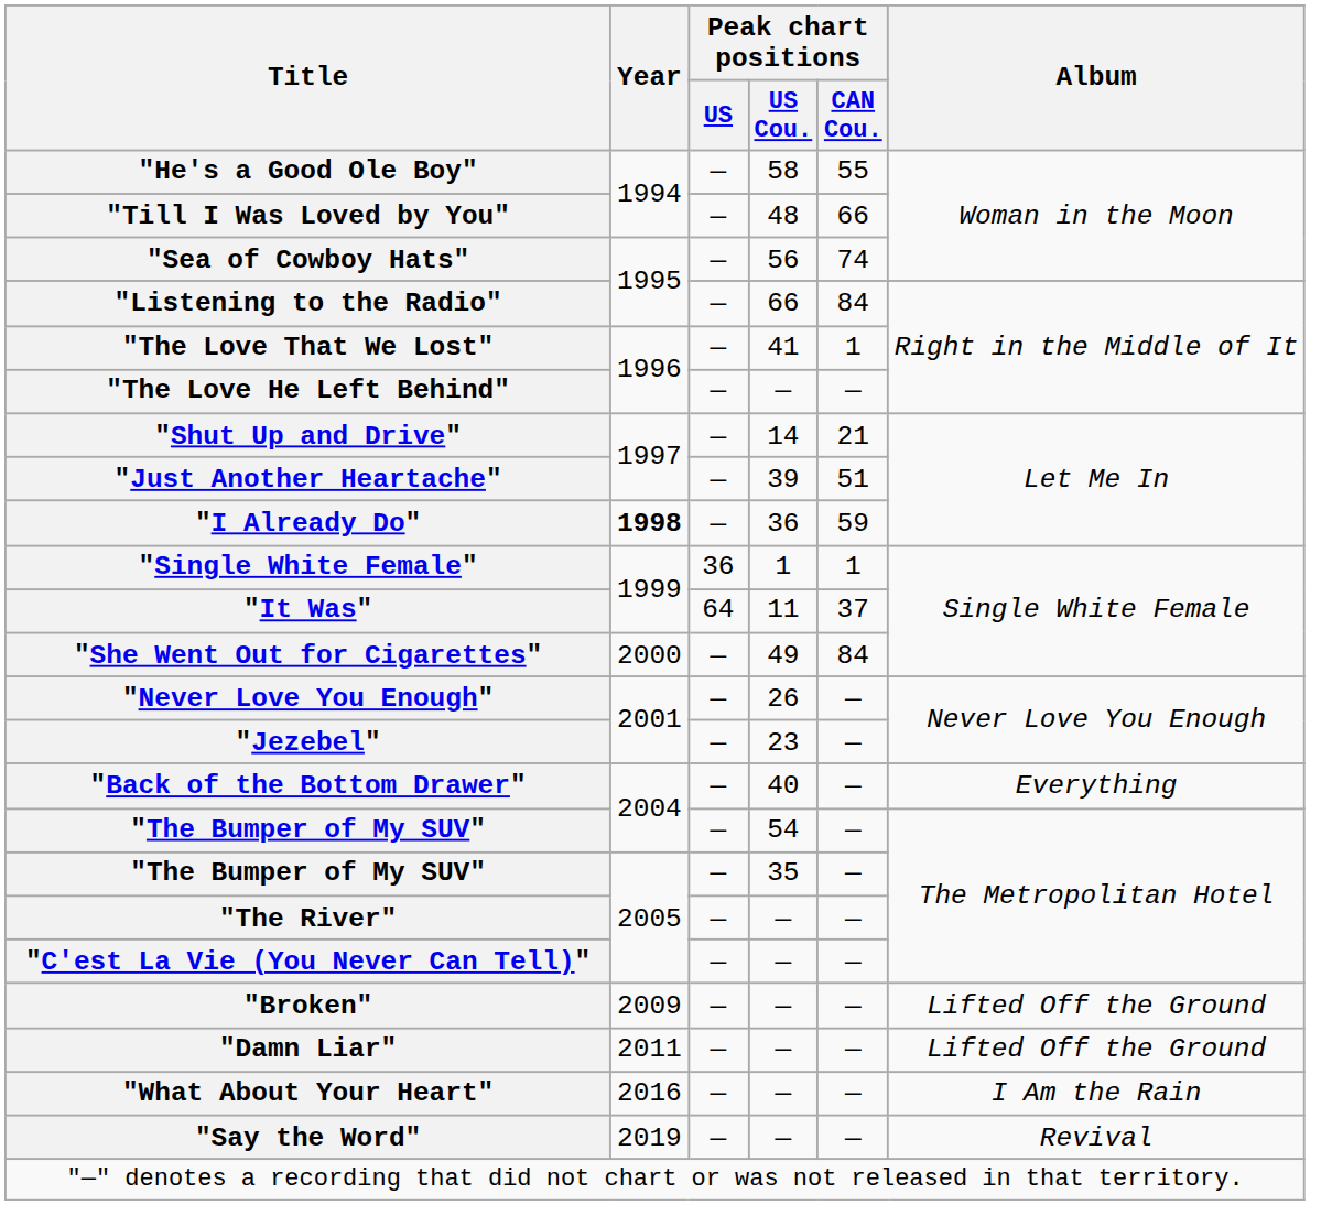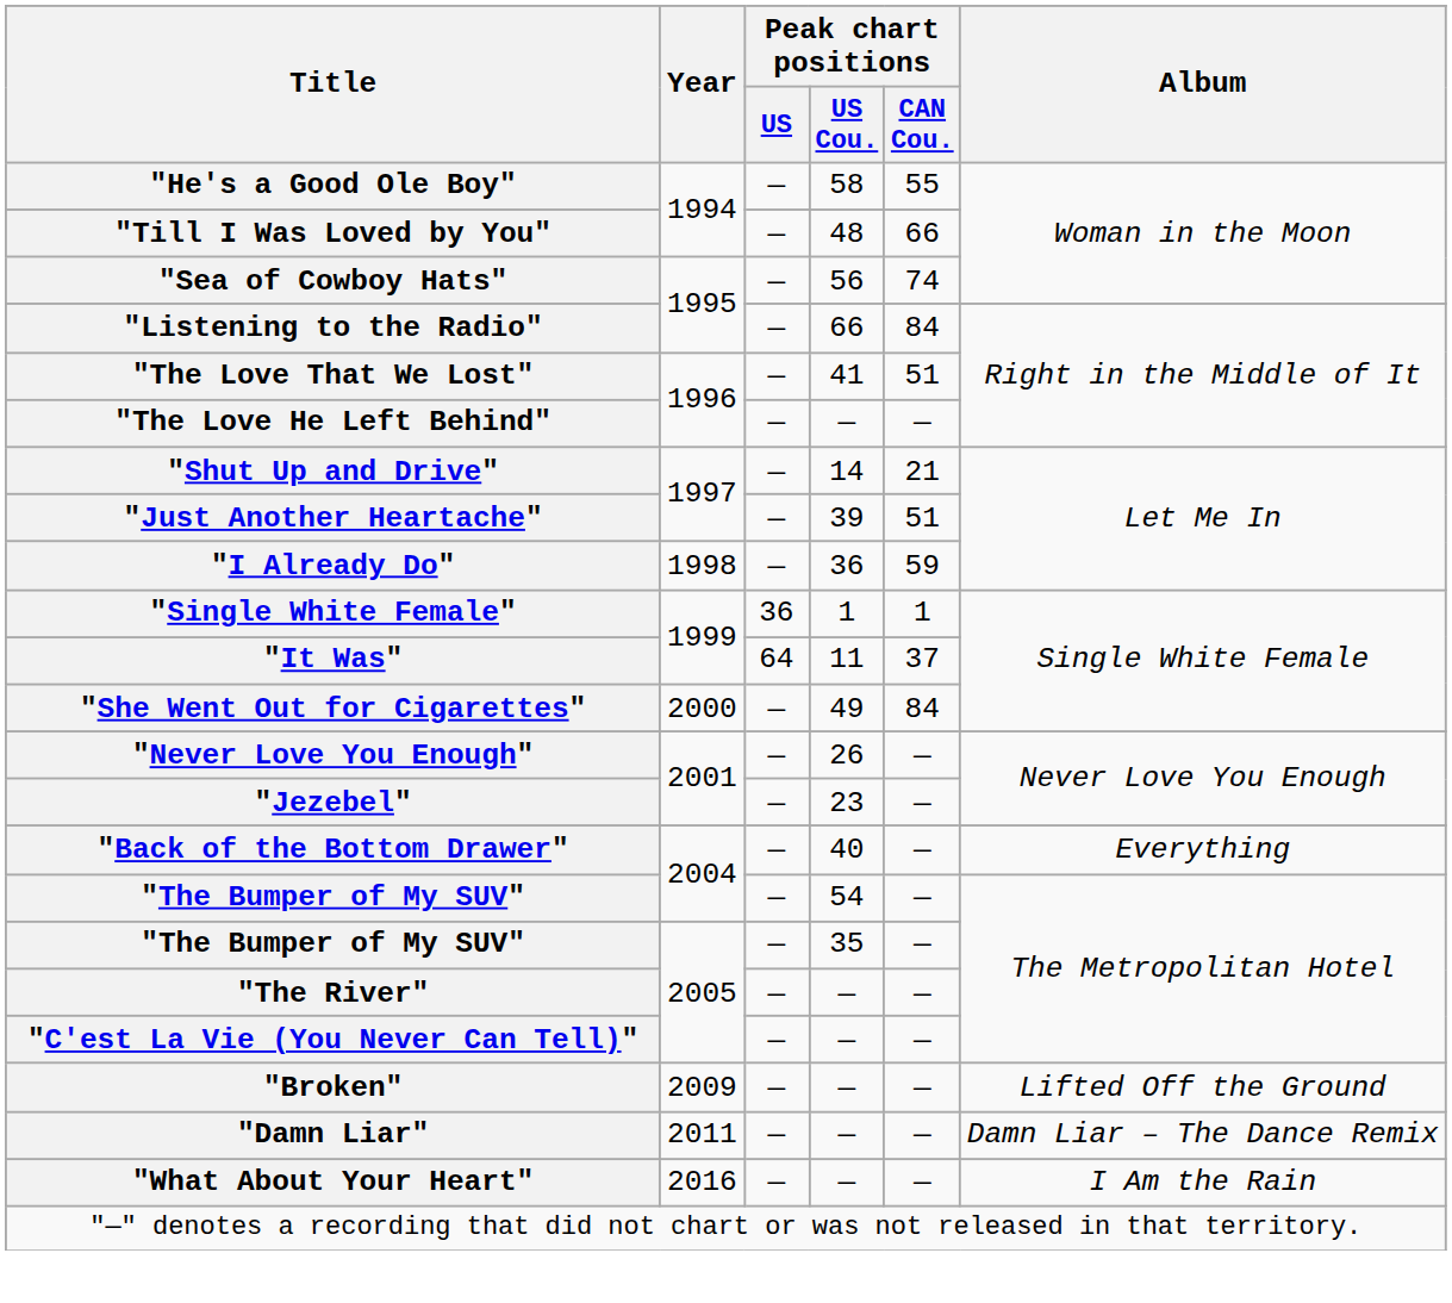 <table class="wikitable plainrowheaders" style="text-align:center;" border="1">
 <tr>
 <th scope="col" rowspan="2" style="width:22em;">Title</th>
 <th scope="col" rowspan="2">Year</th>
 <th scope="col" colspan="3">Peak chart positions</th>
 <th scope="col" rowspan="2">Album</th>
 </tr>
 <tr>
 <th scope="col" style="width:2em;font-size:90%;"><a href='#'>US</a><br></th>
 <th scope="col" style="width:2em;font-size:90%;"><a href='#'>US<br>Cou.</a><br></th>
 <th scope="col" style="width:2em;font-size:90%;"><a href='#'>CAN<br>Cou.</a><br></th>
 </tr>
 <tr>
 <th scope="row">"He's a Good Ole Boy"</th>
 <td rowspan="2">1994</td>
 <td>—</td>
 <td>58</td>
 <td>55</td>
 <td rowspan="3"><em>Woman in the Moon</em></td>
 </tr>
 <tr>
 <th scope="row">"Till I Was Loved by You"</th>
 <td>—</td>
 <td>48</td>
 <td>66</td>
 </tr>
 <tr>
 <th scope="row">"Sea of Cowboy Hats"</th>
 <td rowspan="2">1995</td>
 <td>—</td>
 <td>56</td>
 <td>74</td>
 </tr>
 <tr>
 <th scope="row">"Listening to the Radio"</th>
 <td>—</td>
 <td>66</td>
 <td>84</td>
 <td rowspan="3"><em>Right in the Middle of It</em></td>
 </tr>
 <tr>
 <th scope="row">"The Love That We Lost"</th>
 <td rowspan="2">1996</td>
 <td>—</td>
 <td>41</td>
-<td>1</td>
+<td>51</td>
 </tr>
 <tr>
 <th scope="row">"The Love He Left Behind"</th>
 <td>—</td>
 <td>—</td>
 <td>—</td>
 </tr>
 <tr>
 <th scope="row">"<a href='#'>Shut Up and Drive</a>"</th>
 <td rowspan="2">1997</td>
 <td>—</td>
 <td>14</td>
 <td>21</td>
 <td rowspan="3"><em>Let Me In</em></td>
 </tr>
 <tr>
 <th scope="row">"<a href='#'>Just Another Heartache</a>"</th>
 <td>—</td>
 <td>39</td>
 <td>51</td>
 </tr>
 <tr>
 <th scope="row">"<a href='#'>I Already Do</a>"</th>
-<td><strong>1998</strong></td>
+<td>1998</td>
 <td>—</td>
 <td>36</td>
 <td>59</td>
 </tr>
 <tr>
 <th scope="row">"<a href='#'>Single White Female</a>"</th>
 <td rowspan="2">1999</td>
 <td>36</td>
 <td>1</td>
 <td>1</td>
 <td rowspan="3"><em>Single White Female</em></td>
 </tr>
 <tr>
 <th scope="row">"<a href='#'>It Was</a>"</th>
 <td>64</td>
 <td>11</td>
 <td>37</td>
 </tr>
 <tr>
 <th scope="row">"<a href='#'>She Went Out for Cigarettes</a>"</th>
 <td>2000</td>
 <td>—</td>
 <td>49</td>
 <td>84</td>
 </tr>
 <tr>
 <th scope="row">"<a href='#'>Never Love You Enough</a>"</th>
 <td rowspan="2">2001</td>
 <td>—</td>
 <td>26</td>
 <td>—</td>
 <td rowspan="2"><em>Never Love You Enough</em></td>
 </tr>
 <tr>
 <th scope="row">"<a href='#'>Jezebel</a>"</th>
 <td>—</td>
 <td>23</td>
 <td>—</td>
 </tr>
 <tr>
 <th scope="row">"<a href='#'>Back of the Bottom Drawer</a>"</th>
 <td rowspan="2">2004</td>
 <td>—</td>
 <td>40</td>
 <td>—</td>
 <td><em>Everything</em></td>
 </tr>
 <tr>
 <th scope="row">"<a href='#'>The Bumper of My SUV</a>"</th>
 <td>—</td>
 <td>54</td>
 <td>—</td>
 <td rowspan="4"><em>The Metropolitan Hotel</em></td>
 </tr>
 <tr>
 <th scope="row">"The Bumper of My SUV" </th>
 <td rowspan="3">2005</td>
 <td>—</td>
 <td>35</td>
 <td>—</td>
 </tr>
 <tr>
 <th scope="row">"The River"</th>
 <td>—</td>
 <td>—</td>
 <td>—</td>
 </tr>
 <tr>
 <th scope="row">"<a href='#'>C'est La Vie (You Never Can Tell)</a>"</th>
 <td>—</td>
 <td>—</td>
 <td>—</td>
 </tr>
 <tr>
 <th scope="row">"Broken"</th>
 <td>2009</td>
 <td>—</td>
 <td>—</td>
 <td>—</td>
 <td><em>Lifted Off the Ground</em></td>
 </tr>
 <tr>
 <th scope="row">"Damn Liar" </th>
 <td>2011</td>
 <td>—</td>
 <td>—</td>
 <td>—</td>
-<td><em>Lifted Off the Ground</em></td>
+<td><em>Damn Liar – The Dance Remix</em></td>
 </tr>
 <tr>
 <th scope="row">"What About Your Heart"</th>
 <td>2016</td>
 <td>—</td>
 <td>—</td>
 <td>—</td>
 <td><em>I Am the Rain</em></td>
 </tr>
 <tr>
-<th scope="row">"Say the Word"</th>
-<td>2019</td>
-<td>—</td>
-<td>—</td>
-<td>—</td>
-<td><em>Revival</em></td>
-</tr>
-<tr>
 <td colspan="6" style="font-size:90%">"—" denotes a recording that did not chart or was not released in that territory.</td>
 </tr>
 </table>
